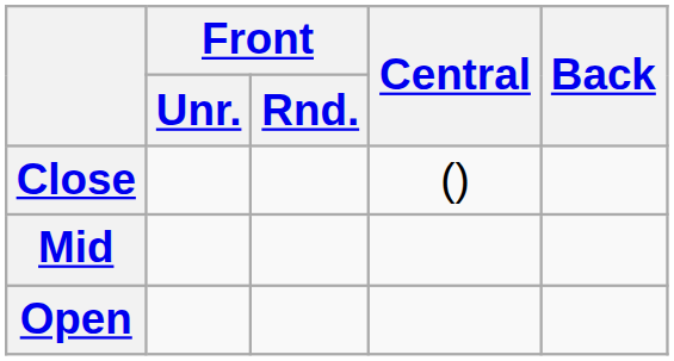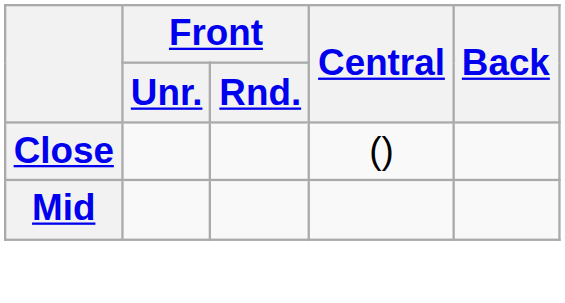 <table class="wikitable" style="text-align: center">
 <tr>
 <th rowspan="2"></th>
 <th colspan="2"><a href='#'>Front</a></th>
 <th rowspan="2"><a href='#'>Central</a></th>
 <th rowspan="2"><a href='#'>Back</a></th>
 </tr>
 <tr>
 <th><a href='#'>Unr.</a></th>
 <th><a href='#'>Rnd.</a></th>
 </tr>
 <tr>
 <th><a href='#'>Close</a></th>
 <td></td>
 <td></td>
 <td>()</td>
 <td></td>
 </tr>
 <tr>
 <th><a href='#'>Mid</a></th>
 <td></td>
 <td></td>
 <td></td>
 <td></td>
 </tr>
-<tr>
-<th><a href='#'>Open</a></th>
-<td></td>
-<td></td>
-<td></td>
-<td></td>
-</tr>
 </table>
